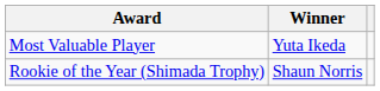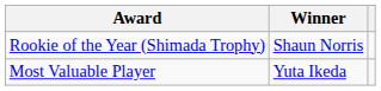 <table class="wikitable">
 <tr>
 <th>Award</th>
 <th>Winner</th>
 <th></th>
 </tr>
 <tr>
+<td><a href='#'>Rookie of the Year (Shimada Trophy)</a></td>
+<td> <a href='#'>Shaun Norris</a></td>
+<td></td>
+</tr>
+<tr>
 <td><a href='#'>Most Valuable Player</a></td>
 <td> <a href='#'>Yuta Ikeda</a></td>
 <td></td>
 </tr>
-<tr>
-<td><a href='#'>Rookie of the Year (Shimada Trophy)</a></td>
-<td> <a href='#'>Shaun Norris</a></td>
-<td></td>
-</tr>
 </table>
